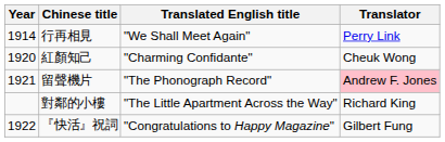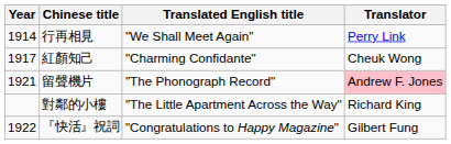 <table class="wikitable">
 <tr>
 <th>Year</th>
 <th>Chinese title</th>
 <th>Translated English title</th>
 <th>Translator</th>
 </tr>
 <tr>
 <td>1914</td>
 <td>行再相見</td>
 <td>"We Shall Meet Again"</td>
 <td><a href='#'>Perry Link</a></td>
 </tr>
 <tr>
-<td>1920</td>
+<td>1917</td>
 <td>紅顏知己</td>
 <td>"Charming Confidante"</td>
 <td>Cheuk Wong</td>
 </tr>
 <tr>
 <td>1921</td>
 <td>留聲機片</td>
 <td>"The Phonograph Record"</td>
 <td style="background: pink;">Andrew F. Jones</td>
 </tr>
 <tr>
 <td></td>
 <td>對鄰的小樓</td>
 <td>"The Little Apartment Across the Way"</td>
 <td>Richard King</td>
 </tr>
 <tr>
 <td>1922</td>
 <td>『快活』祝詞</td>
 <td>"Congratulations to <em>Happy Magazine</em>"</td>
 <td>Gilbert Fung</td>
 </tr>
 </table>
